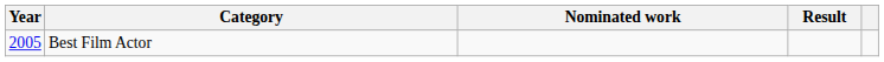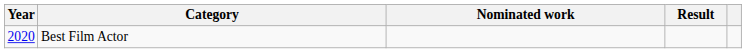 <table class="wikitable sortable">
 <tr>
 <th scope="col" style="width:1em;">Year</th>
 <th scope="col" style="width:39em;">Category</th>
 <th scope="col" style="width:30em;">Nominated work</th>
 <th scope="col" style="width:5em;">Result</th>
 <th scope="col" style="width:1em;"class="unsortable"></th>
 </tr>
 <tr>
-<td><a href='#'>2005</a></td>
+<td><a href='#'>2020</a></td>
 <td>Best Film Actor</td>
 <td></td>
 <td></td>
 <td align="center"></td>
 </tr>
 </table>
